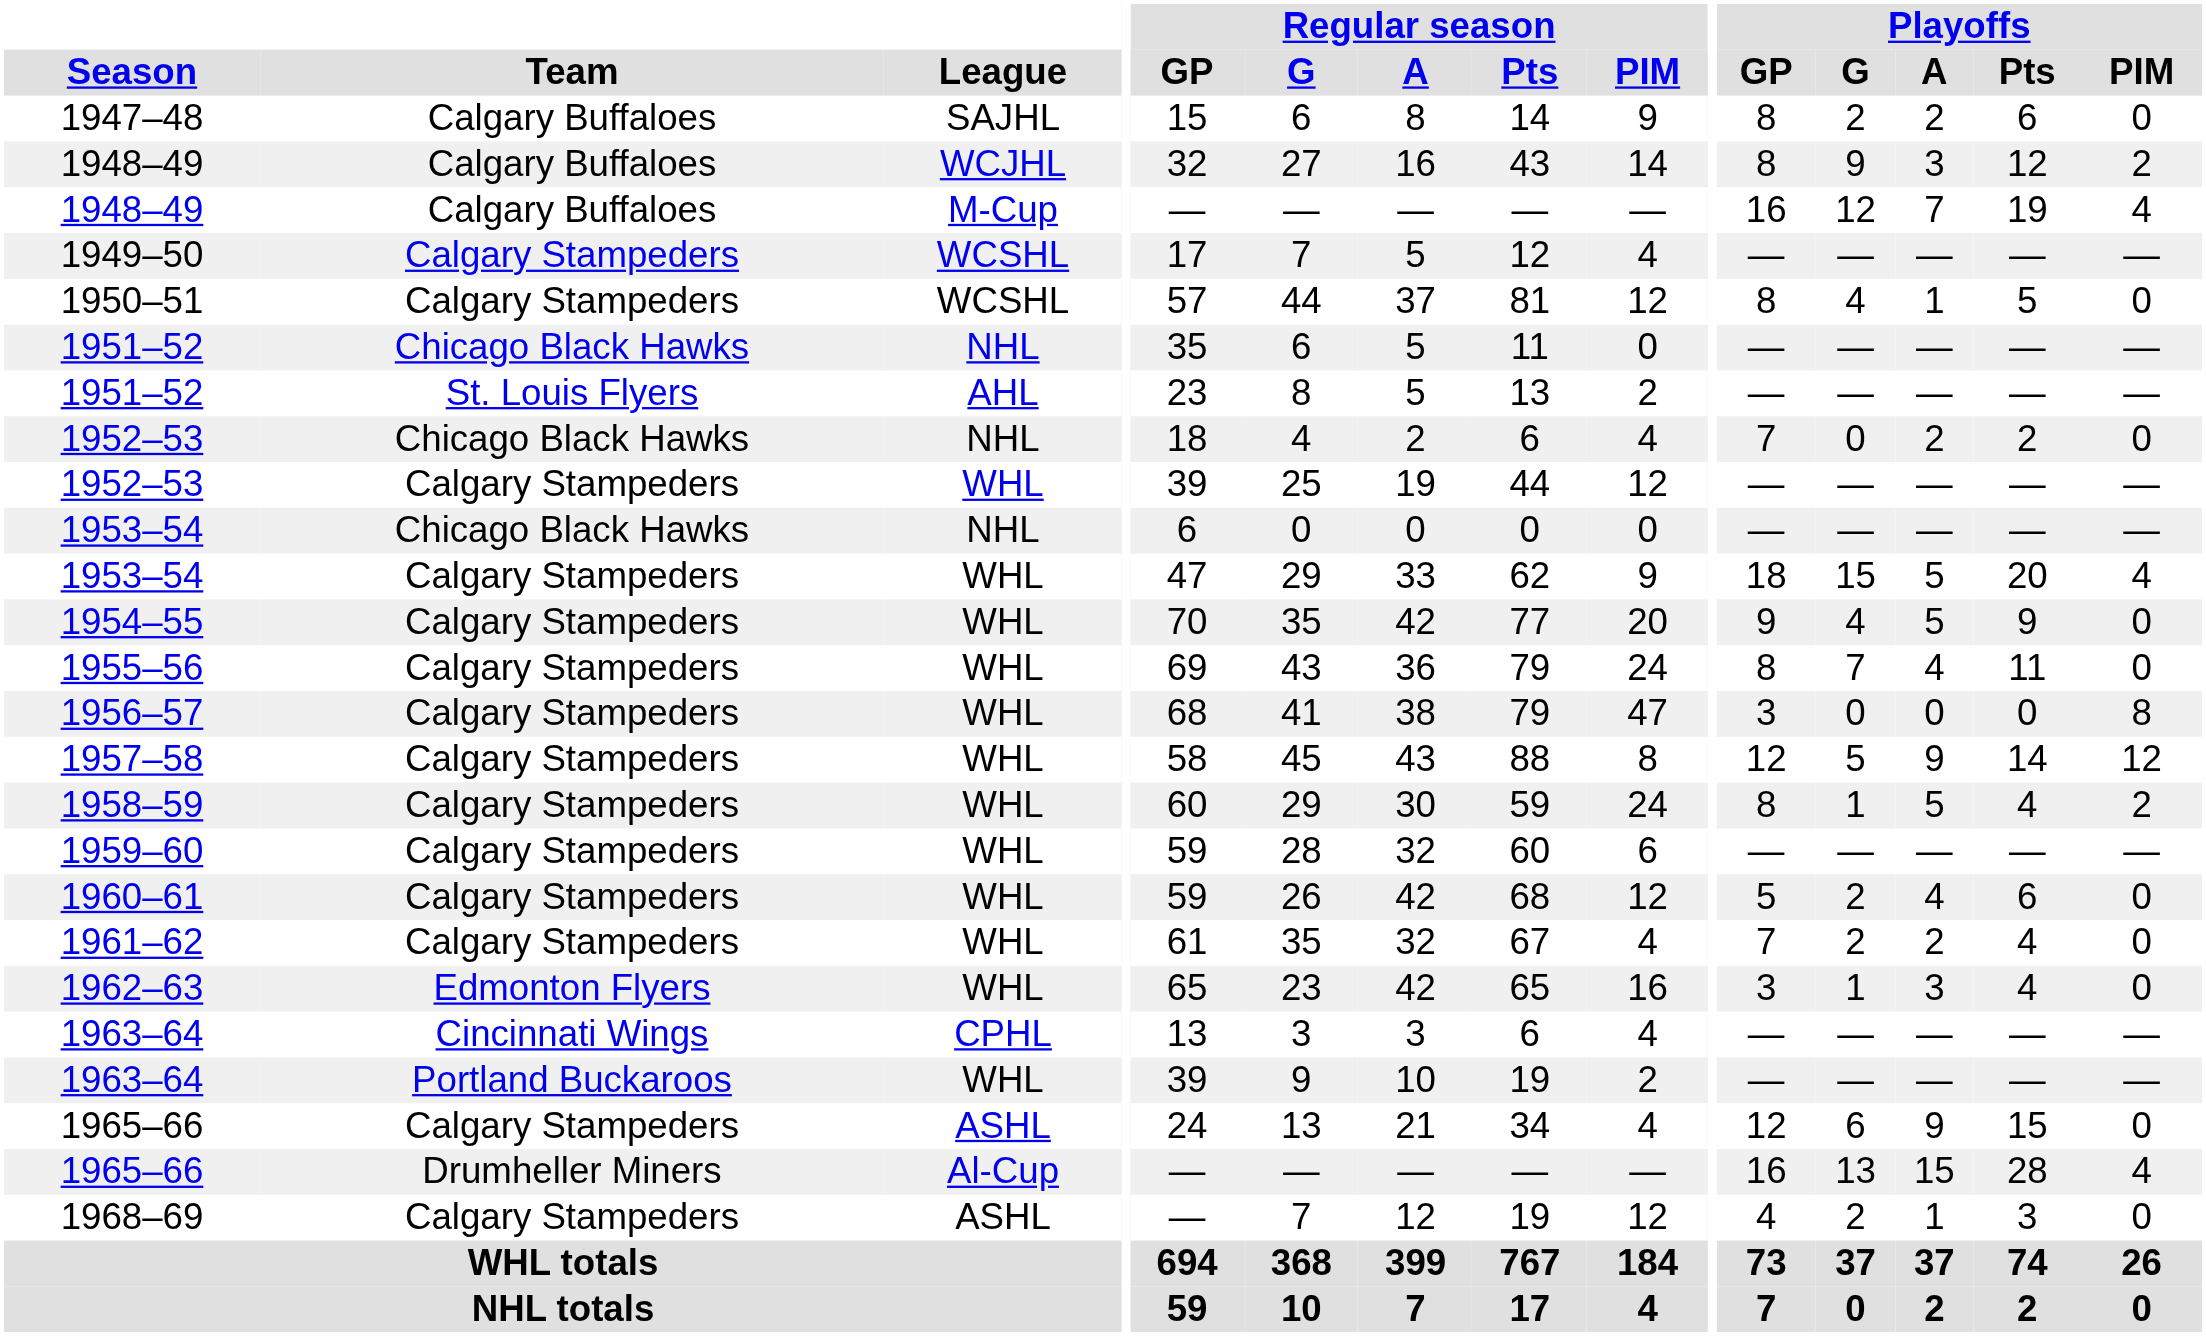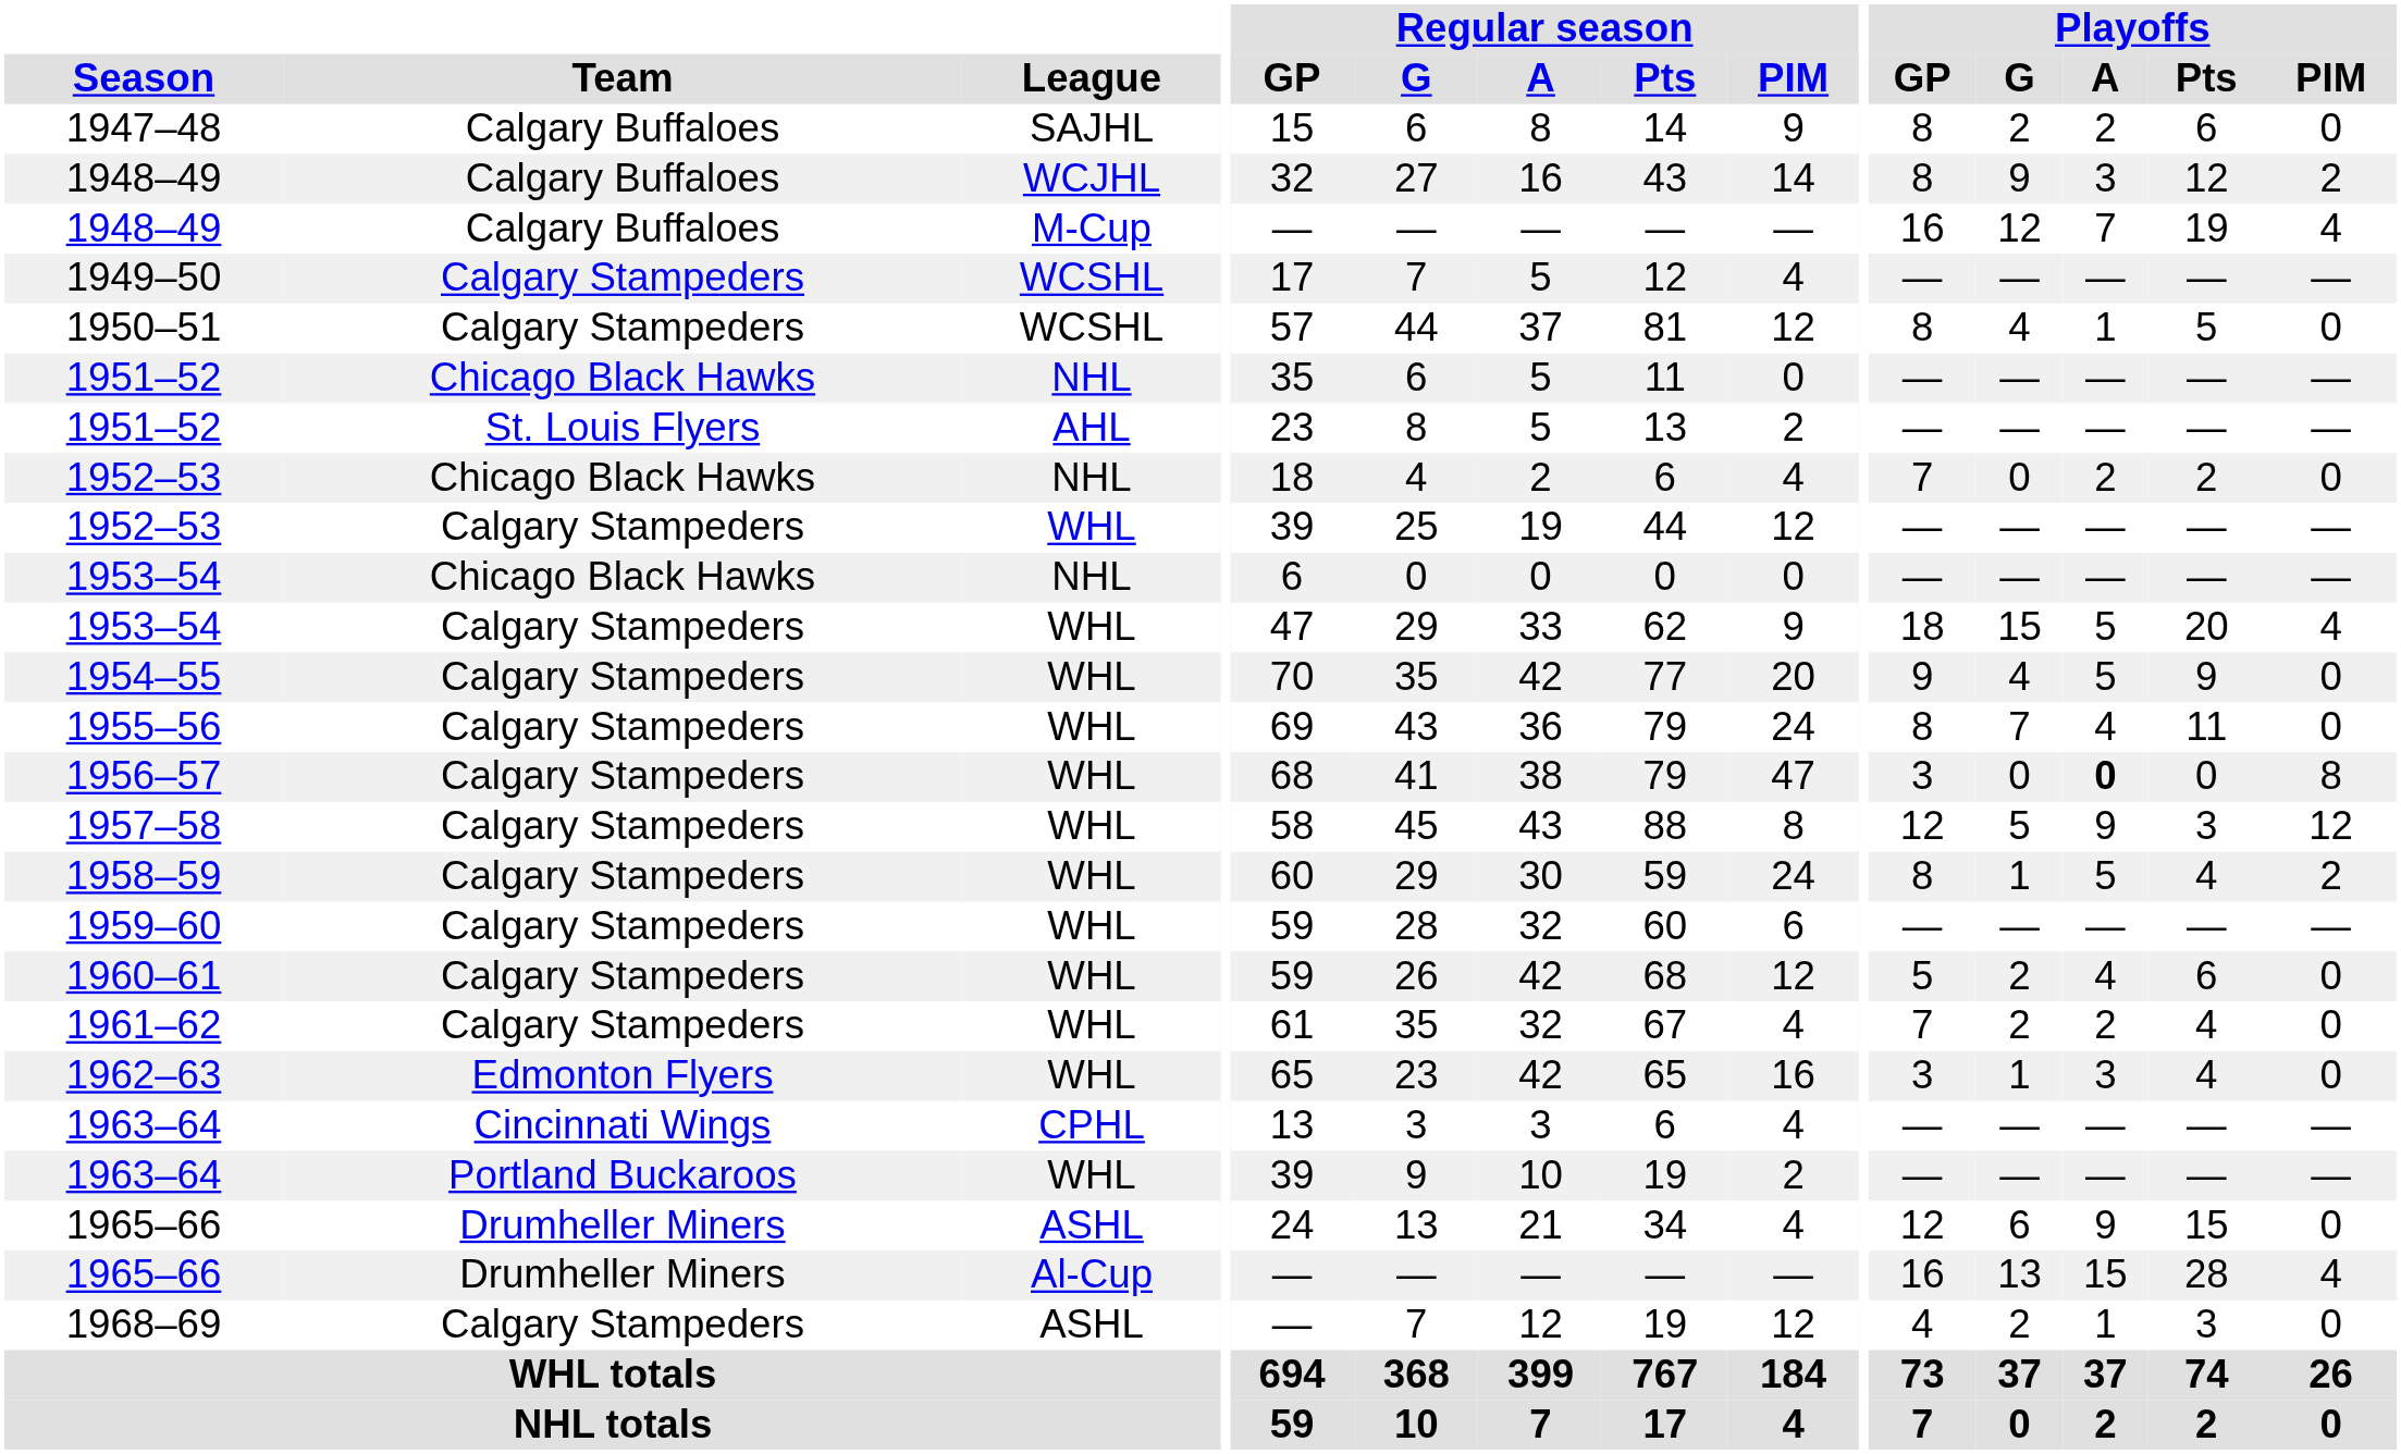 <table border="0" cellpadding="1" cellspacing="0" style="text-align:center; width:60em">
 <tr bgcolor="#e0e0e0">
 <th colspan="3" bgcolor="#ffffff"></th>
 <th rowspan="100" bgcolor="#ffffff"></th>
 <th colspan="5"><a href='#'>Regular season</a></th>
 <th rowspan="100" bgcolor="#ffffff"></th>
 <th colspan="5"><a href='#'>Playoffs</a></th>
 </tr>
 <tr bgcolor="#e0e0e0">
 <th><a href='#'>Season</a></th>
 <th>Team</th>
 <th>League</th>
 <th>GP</th>
 <th><a href='#'>G</a></th>
 <th><a href='#'>A</a></th>
 <th><a href='#'>Pts</a></th>
 <th><a href='#'>PIM</a></th>
 <th>GP</th>
 <th>G</th>
 <th>A</th>
 <th>Pts</th>
 <th>PIM</th>
 </tr>
 <tr>
 <td>1947–48</td>
 <td>Calgary Buffaloes</td>
 <td>SAJHL</td>
 <td>15</td>
 <td>6</td>
 <td>8</td>
 <td>14</td>
 <td>9</td>
 <td>8</td>
 <td>2</td>
 <td>2</td>
 <td>6</td>
 <td>0</td>
 </tr>
 <tr bgcolor="#f0f0f0">
 <td>1948–49</td>
 <td>Calgary Buffaloes</td>
 <td><a href='#'>WCJHL</a></td>
 <td>32</td>
 <td>27</td>
 <td>16</td>
 <td>43</td>
 <td>14</td>
 <td>8</td>
 <td>9</td>
 <td>3</td>
 <td>12</td>
 <td>2</td>
 </tr>
 <tr>
 <td><a href='#'>1948–49</a></td>
 <td>Calgary Buffaloes</td>
 <td><a href='#'>M-Cup</a></td>
 <td>—</td>
 <td>—</td>
 <td>—</td>
 <td>—</td>
 <td>—</td>
 <td>16</td>
 <td>12</td>
 <td>7</td>
 <td>19</td>
 <td>4</td>
 </tr>
 <tr bgcolor="#f0f0f0">
 <td>1949–50</td>
 <td><a href='#'>Calgary Stampeders</a></td>
 <td><a href='#'>WCSHL</a></td>
 <td>17</td>
 <td>7</td>
 <td>5</td>
 <td>12</td>
 <td>4</td>
 <td>—</td>
 <td>—</td>
 <td>—</td>
 <td>—</td>
 <td>—</td>
 </tr>
 <tr>
 <td>1950–51</td>
 <td>Calgary Stampeders</td>
 <td>WCSHL</td>
 <td>57</td>
 <td>44</td>
 <td>37</td>
 <td>81</td>
 <td>12</td>
 <td>8</td>
 <td>4</td>
 <td>1</td>
 <td>5</td>
 <td>0</td>
 </tr>
 <tr bgcolor="#f0f0f0">
 <td><a href='#'>1951–52</a></td>
 <td><a href='#'>Chicago Black Hawks</a></td>
 <td><a href='#'>NHL</a></td>
 <td>35</td>
 <td>6</td>
 <td>5</td>
 <td>11</td>
 <td>0</td>
 <td>—</td>
 <td>—</td>
 <td>—</td>
 <td>—</td>
 <td>—</td>
 </tr>
 <tr>
 <td><a href='#'>1951–52</a></td>
 <td><a href='#'>St. Louis Flyers</a></td>
 <td><a href='#'>AHL</a></td>
 <td>23</td>
 <td>8</td>
 <td>5</td>
 <td>13</td>
 <td>2</td>
 <td>—</td>
 <td>—</td>
 <td>—</td>
 <td>—</td>
 <td>—</td>
 </tr>
 <tr bgcolor="#f0f0f0">
 <td><a href='#'>1952–53</a></td>
 <td>Chicago Black Hawks</td>
 <td>NHL</td>
 <td>18</td>
 <td>4</td>
 <td>2</td>
 <td>6</td>
 <td>4</td>
 <td>7</td>
 <td>0</td>
 <td>2</td>
 <td>2</td>
 <td>0</td>
 </tr>
 <tr>
 <td><a href='#'>1952–53</a></td>
 <td>Calgary Stampeders</td>
 <td><a href='#'>WHL</a></td>
 <td>39</td>
 <td>25</td>
 <td>19</td>
 <td>44</td>
 <td>12</td>
 <td>—</td>
 <td>—</td>
 <td>—</td>
 <td>—</td>
 <td>—</td>
 </tr>
 <tr bgcolor="#f0f0f0">
 <td><a href='#'>1953–54</a></td>
 <td>Chicago Black Hawks</td>
 <td>NHL</td>
 <td>6</td>
 <td>0</td>
 <td>0</td>
 <td>0</td>
 <td>0</td>
 <td>—</td>
 <td>—</td>
 <td>—</td>
 <td>—</td>
 <td>—</td>
 </tr>
 <tr>
 <td><a href='#'>1953–54</a></td>
 <td>Calgary Stampeders</td>
 <td>WHL</td>
 <td>47</td>
 <td>29</td>
 <td>33</td>
 <td>62</td>
 <td>9</td>
 <td>18</td>
 <td>15</td>
 <td>5</td>
 <td>20</td>
 <td>4</td>
 </tr>
 <tr bgcolor="#f0f0f0">
 <td><a href='#'>1954–55</a></td>
 <td>Calgary Stampeders</td>
 <td>WHL</td>
 <td>70</td>
 <td>35</td>
 <td>42</td>
 <td>77</td>
 <td>20</td>
 <td>9</td>
 <td>4</td>
 <td>5</td>
 <td>9</td>
 <td>0</td>
 </tr>
 <tr>
 <td><a href='#'>1955–56</a></td>
 <td>Calgary Stampeders</td>
 <td>WHL</td>
 <td>69</td>
 <td>43</td>
 <td>36</td>
 <td>79</td>
 <td>24</td>
 <td>8</td>
 <td>7</td>
 <td>4</td>
 <td>11</td>
 <td>0</td>
 </tr>
 <tr bgcolor="#f0f0f0">
 <td><a href='#'>1956–57</a></td>
 <td>Calgary Stampeders</td>
 <td>WHL</td>
 <td>68</td>
 <td>41</td>
 <td>38</td>
 <td>79</td>
 <td>47</td>
 <td>3</td>
 <td>0</td>
-<td>0</td>
+<td><strong>0</strong></td>
 <td>0</td>
 <td>8</td>
 </tr>
 <tr>
 <td><a href='#'>1957–58</a></td>
 <td>Calgary Stampeders</td>
 <td>WHL</td>
 <td>58</td>
 <td>45</td>
 <td>43</td>
 <td>88</td>
 <td>8</td>
 <td>12</td>
 <td>5</td>
 <td>9</td>
-<td>14</td>
+<td>3</td>
 <td>12</td>
 </tr>
 <tr bgcolor="#f0f0f0">
 <td><a href='#'>1958–59</a></td>
 <td>Calgary Stampeders</td>
 <td>WHL</td>
 <td>60</td>
 <td>29</td>
 <td>30</td>
 <td>59</td>
 <td>24</td>
 <td>8</td>
 <td>1</td>
 <td>5</td>
 <td>4</td>
 <td>2</td>
 </tr>
 <tr>
 <td><a href='#'>1959–60</a></td>
 <td>Calgary Stampeders</td>
 <td>WHL</td>
 <td>59</td>
 <td>28</td>
 <td>32</td>
 <td>60</td>
 <td>6</td>
 <td>—</td>
 <td>—</td>
 <td>—</td>
 <td>—</td>
 <td>—</td>
 </tr>
 <tr bgcolor="#f0f0f0">
 <td><a href='#'>1960–61</a></td>
 <td>Calgary Stampeders</td>
 <td>WHL</td>
 <td>59</td>
 <td>26</td>
 <td>42</td>
 <td>68</td>
 <td>12</td>
 <td>5</td>
 <td>2</td>
 <td>4</td>
 <td>6</td>
 <td>0</td>
 </tr>
 <tr>
 <td><a href='#'>1961–62</a></td>
 <td>Calgary Stampeders</td>
 <td>WHL</td>
 <td>61</td>
 <td>35</td>
 <td>32</td>
 <td>67</td>
 <td>4</td>
 <td>7</td>
 <td>2</td>
 <td>2</td>
 <td>4</td>
 <td>0</td>
 </tr>
 <tr bgcolor="#f0f0f0">
 <td><a href='#'>1962–63</a></td>
 <td><a href='#'>Edmonton Flyers</a></td>
 <td>WHL</td>
 <td>65</td>
 <td>23</td>
 <td>42</td>
 <td>65</td>
 <td>16</td>
 <td>3</td>
 <td>1</td>
 <td>3</td>
 <td>4</td>
 <td>0</td>
 </tr>
 <tr>
 <td><a href='#'>1963–64</a></td>
 <td><a href='#'>Cincinnati Wings</a></td>
 <td><a href='#'>CPHL</a></td>
 <td>13</td>
 <td>3</td>
 <td>3</td>
 <td>6</td>
 <td>4</td>
 <td>—</td>
 <td>—</td>
 <td>—</td>
 <td>—</td>
 <td>—</td>
 </tr>
 <tr bgcolor="#f0f0f0">
 <td><a href='#'>1963–64</a></td>
 <td><a href='#'>Portland Buckaroos</a></td>
 <td>WHL</td>
 <td>39</td>
 <td>9</td>
 <td>10</td>
 <td>19</td>
 <td>2</td>
 <td>—</td>
 <td>—</td>
 <td>—</td>
 <td>—</td>
 <td>—</td>
 </tr>
 <tr>
 <td>1965–66</td>
-<td>Calgary Stampeders</td>
+<td><a href='#'>Drumheller Miners</a></td>
 <td><a href='#'>ASHL</a></td>
 <td>24</td>
 <td>13</td>
 <td>21</td>
 <td>34</td>
 <td>4</td>
 <td>12</td>
 <td>6</td>
 <td>9</td>
 <td>15</td>
 <td>0</td>
 </tr>
 <tr bgcolor="#f0f0f0">
 <td><a href='#'>1965–66</a></td>
 <td>Drumheller Miners</td>
 <td><a href='#'>Al-Cup</a></td>
 <td>—</td>
 <td>—</td>
 <td>—</td>
 <td>—</td>
 <td>—</td>
 <td>16</td>
 <td>13</td>
 <td>15</td>
 <td>28</td>
 <td>4</td>
 </tr>
 <tr>
 <td>1968–69</td>
 <td>Calgary Stampeders</td>
 <td>ASHL</td>
 <td>—</td>
 <td>7</td>
 <td>12</td>
 <td>19</td>
 <td>12</td>
 <td>4</td>
 <td>2</td>
 <td>1</td>
 <td>3</td>
 <td>0</td>
 </tr>
 <tr bgcolor="#e0e0e0">
 <th colspan="3">WHL totals</th>
 <th>694</th>
 <th>368</th>
 <th>399</th>
 <th>767</th>
 <th>184</th>
 <th>73</th>
 <th>37</th>
 <th>37</th>
 <th>74</th>
 <th>26</th>
 </tr>
 <tr bgcolor="#e0e0e0">
 <th colspan="3">NHL totals</th>
 <th>59</th>
 <th>10</th>
 <th>7</th>
 <th>17</th>
 <th>4</th>
 <th>7</th>
 <th>0</th>
 <th>2</th>
 <th>2</th>
 <th>0</th>
 </tr>
 </table>
